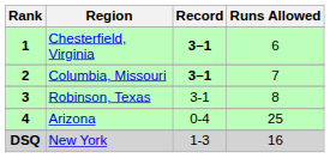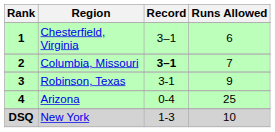 <table class="wikitable">
 <tr>
 <th>Rank</th>
 <th>Region</th>
 <th>Record</th>
 <th>Runs Allowed</th>
 </tr>
 <tr>
 </tr>
 <tr bgcolor="bbffbb">
 <td align=center><strong>1</strong></td>
 <td align="left" width="120"> <a href='#'>Chesterfield, Virginia</a></td>
-<td align=center><strong>3–1</strong></td>
+<td align=center>3–1</td>
 <td align=center>6</td>
 </tr>
 <tr>
 </tr>
 <tr bgcolor="bbffbb">
 <td align=center><strong>2</strong></td>
 <td align="left" width="120"> <a href='#'>Columbia, Missouri</a></td>
 <td align=center><strong>3–1</strong></td>
 <td align=center>7</td>
 </tr>
 <tr>
 </tr>
 <tr bgcolor="bbffbb">
 <td align=center><strong>3</strong></td>
 <td align="left" width="140"> <a href='#'>Robinson, Texas</a></td>
 <td align=center>3-1</td>
-<td align=center>8</td>
+<td align=center>9</td>
 </tr>
 <tr>
 </tr>
 <tr bgcolor="bbffbb">
 <td align=center><strong>4</strong></td>
 <td align="left" width="120"> <a href='#'>Arizona</a></td>
 <td align=center>0-4</td>
 <td align=center>25</td>
 </tr>
 <tr>
 </tr>
 <tr bgcolor="D3D3D3">
 <td align=center><strong>DSQ</strong></td>
 <td align="left" width="120"> <a href='#'>New York</a></td>
 <td align=center>1-3</td>
-<td align=center>16</td>
+<td align=center>10</td>
 </tr>
 </table>
